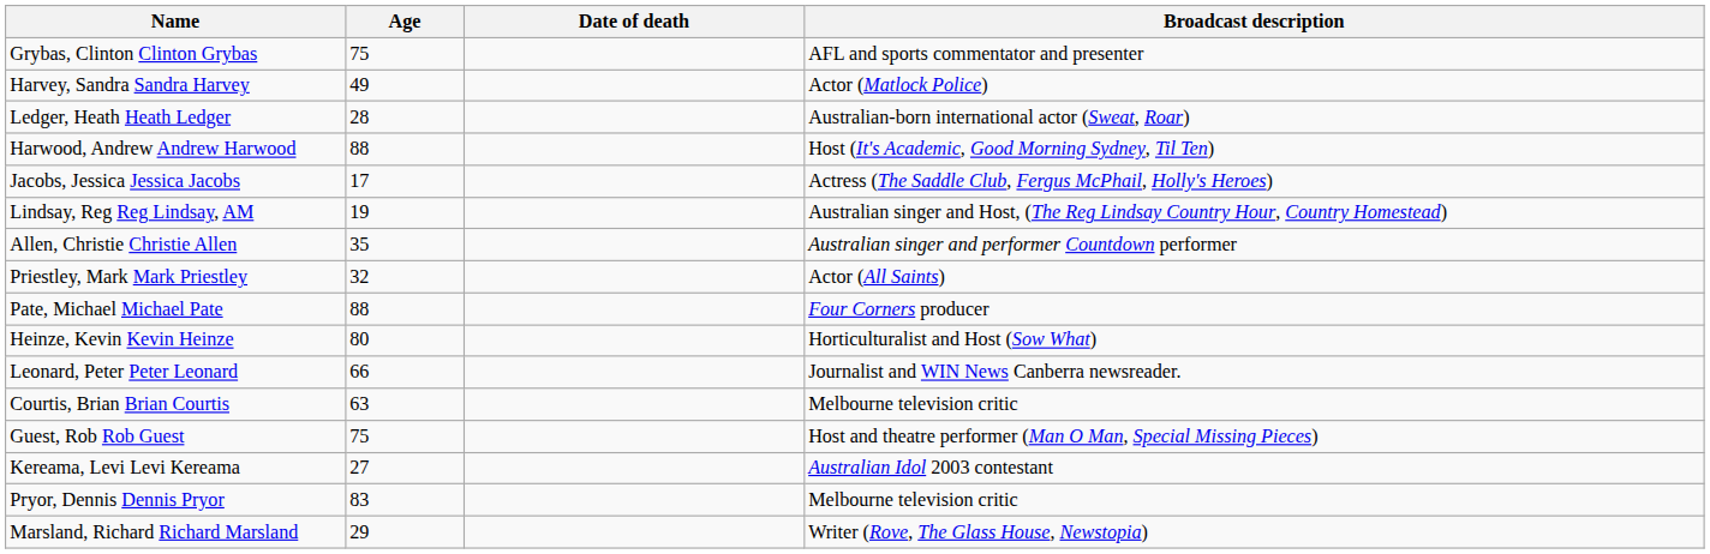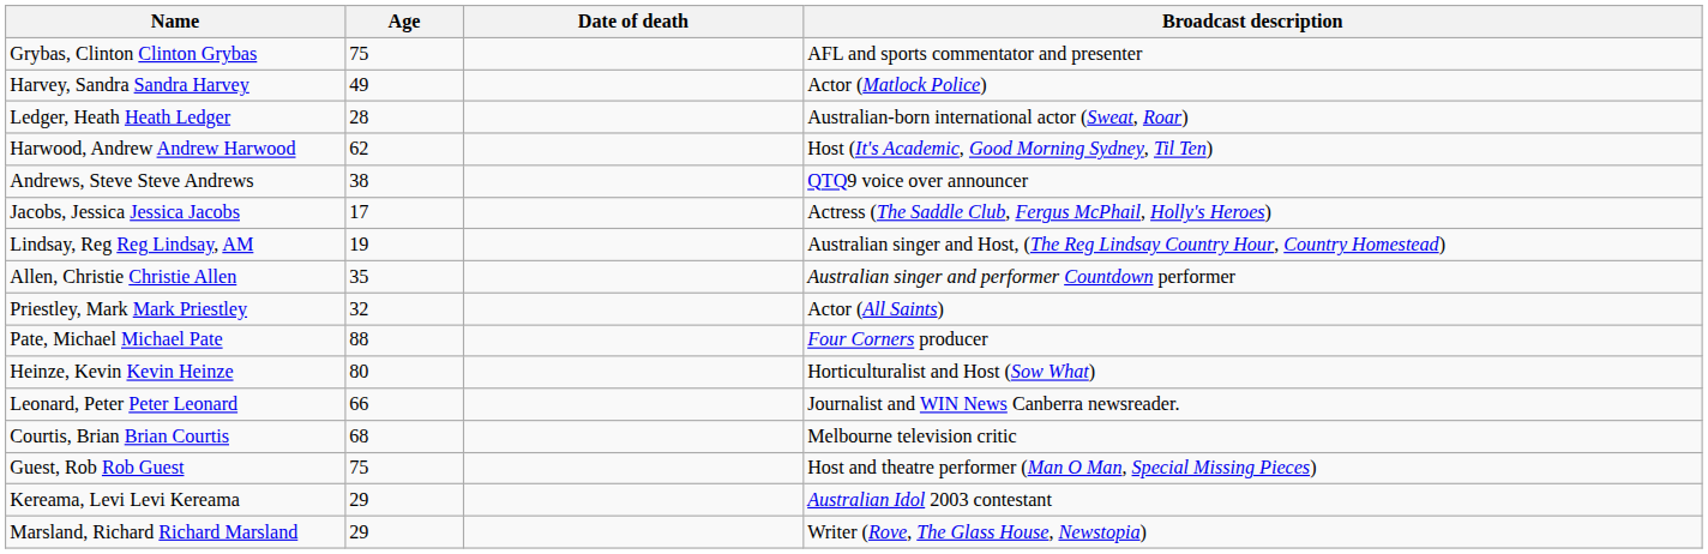 <table class="wikitable sortable" width="100%" style="font-size:90%;">
 <tr bgcolor="#efefef">
 <th width=20%>Name</th>
 <th width=7%>Age</th>
 <th width=20%>Date of death</th>
 <th width=55%>Broadcast description</th>
 </tr>
 <tr>
 <td><span>Grybas, Clinton</span> <a href='#'>Clinton Grybas</a></td>
 <td>75</td>
 <td></td>
 <td>AFL and sports commentator and presenter</td>
 </tr>
 <tr>
 <td><span>Harvey, Sandra</span> <a href='#'>Sandra Harvey</a></td>
 <td>49</td>
 <td></td>
 <td>Actor (<em><a href='#'>Matlock Police</a></em>)</td>
 </tr>
 <tr>
 <td><span>Ledger, Heath</span> <a href='#'>Heath Ledger</a></td>
 <td>28</td>
 <td></td>
 <td>Australian-born international actor (<em><a href='#'>Sweat</a></em>, <em><a href='#'>Roar</a></em>)</td>
 </tr>
 <tr>
 <td><span>Harwood, Andrew</span> <a href='#'>Andrew Harwood</a></td>
-<td>88</td>
+<td>62</td>
 <td></td>
 <td>Host (<em><a href='#'>It's Academic</a></em>, <em><a href='#'>Good Morning Sydney</a></em>, <em><a href='#'>Til Ten</a></em>)</td>
+</tr>
+<tr>
+<td><span>Andrews, Steve</span> Steve Andrews</td>
+<td>38</td>
+<td></td>
+<td><a href='#'>QTQ</a>9 voice over announcer</td>
 </tr>
 <tr>
 <td><span>Jacobs, Jessica</span> <a href='#'>Jessica Jacobs</a></td>
 <td>17</td>
 <td></td>
 <td>Actress (<em><a href='#'>The Saddle Club</a></em>, <em><a href='#'>Fergus McPhail</a></em>, <em><a href='#'>Holly's Heroes</a></em>)</td>
 </tr>
 <tr>
 <td><span>Lindsay, Reg</span> <a href='#'>Reg Lindsay</a>, <a href='#'>AM</a></td>
 <td>19</td>
 <td></td>
 <td>Australian singer and Host, (<em><a href='#'>The Reg Lindsay Country Hour</a></em>, <em><a href='#'>Country Homestead</a></em>)</td>
 </tr>
 <tr>
 <td><span>Allen, Christie</span> <a href='#'>Christie Allen</a></td>
 <td>35</td>
 <td></td>
 <td><em> Australian singer and performer <a href='#'>Countdown</a></em> performer</td>
 </tr>
 <tr>
 <td><span>Priestley, Mark</span> <a href='#'>Mark Priestley</a></td>
 <td>32</td>
 <td></td>
 <td>Actor (<em><a href='#'>All Saints</a></em>)</td>
 </tr>
 <tr>
 <td><span>Pate, Michael</span> <a href='#'>Michael Pate</a></td>
 <td>88</td>
 <td></td>
 <td><em><a href='#'>Four Corners</a></em> producer</td>
 </tr>
 <tr>
 <td><span>Heinze, Kevin</span> <a href='#'>Kevin Heinze</a></td>
 <td>80</td>
 <td></td>
 <td>Horticulturalist and Host (<em><a href='#'>Sow What</a></em>)</td>
 </tr>
 <tr>
 <td><span>Leonard, Peter</span> <a href='#'>Peter Leonard</a></td>
 <td>66</td>
 <td></td>
 <td>Journalist and <a href='#'>WIN News</a> Canberra newsreader.</td>
 </tr>
 <tr>
 <td><span>Courtis, Brian</span> <a href='#'>Brian Courtis</a></td>
-<td>63</td>
+<td>68</td>
 <td></td>
 <td>Melbourne television critic</td>
 </tr>
 <tr>
 <td><span>Guest, Rob</span> <a href='#'>Rob Guest</a></td>
 <td>75</td>
 <td></td>
 <td>Host and theatre performer (<em><a href='#'>Man O Man</a></em>, <em><a href='#'>Special Missing Pieces</a></em>)</td>
 </tr>
 <tr>
 <td><span>Kereama, Levi</span> Levi Kereama</td>
-<td>27</td>
+<td>29</td>
 <td></td>
 <td><em><a href='#'>Australian Idol</a></em> 2003 contestant</td>
-</tr>
-<tr>
-<td><span>Pryor, Dennis</span> <a href='#'>Dennis Pryor</a></td>
-<td>83</td>
-<td></td>
-<td>Melbourne television critic</td>
 </tr>
 <tr>
 <td><span>Marsland, Richard</span> <a href='#'>Richard Marsland</a></td>
 <td>29</td>
 <td></td>
 <td>Writer (<em><a href='#'>Rove</a></em>, <em><a href='#'>The Glass House</a></em>, <em><a href='#'>Newstopia</a></em>)</td>
 </tr>
 </table>
